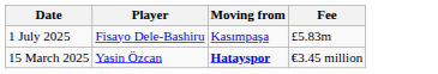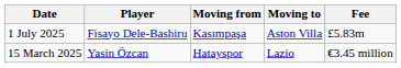 <table class="wikitable sortable" style="text-align:left">
 <tr>
 <th>Date</th>
 <th>Player</th>
 <th>Moving from</th>
+<th>Moving to</th>
 <th>Fee</th>
 </tr>
 <tr>
 <td>1 July 2025</td>
 <td> <a href='#'>Fisayo Dele-Bashiru</a></td>
 <td><a href='#'>Kasımpaşa</a></td>
+<td> <a href='#'>Aston Villa</a></td>
 <td>£5.83m</td>
 </tr>
 <tr>
 <td>15 March 2025</td>
 <td><a href='#'>Yasin Özcan</a></td>
-<td><strong><a href='#'>Hatayspor</a></strong></td>
+<td><a href='#'>Hatayspor</a></td>
+<td> <a href='#'>Lazio</a></td>
 <td>€3.45 million</td>
 </tr>
 </table>
